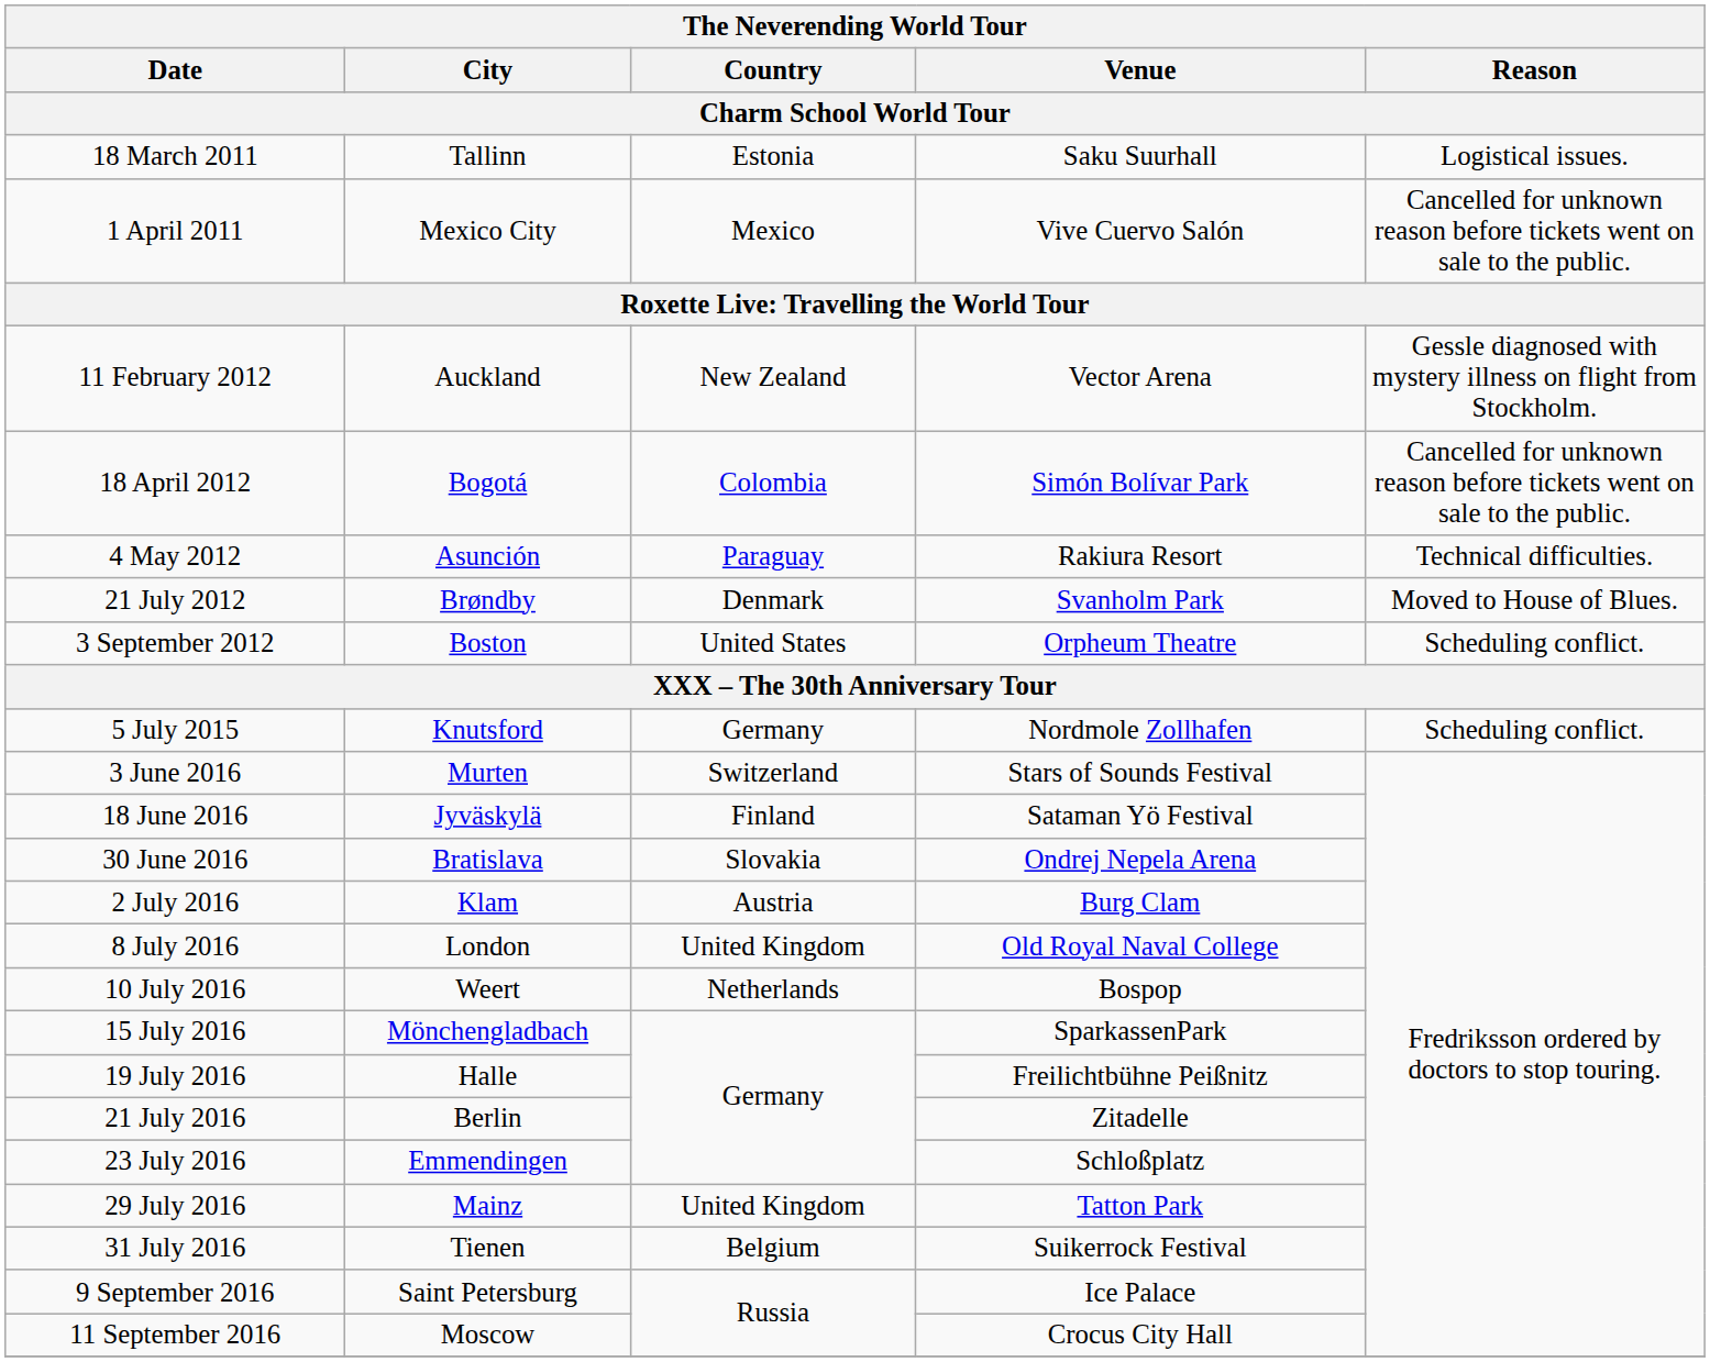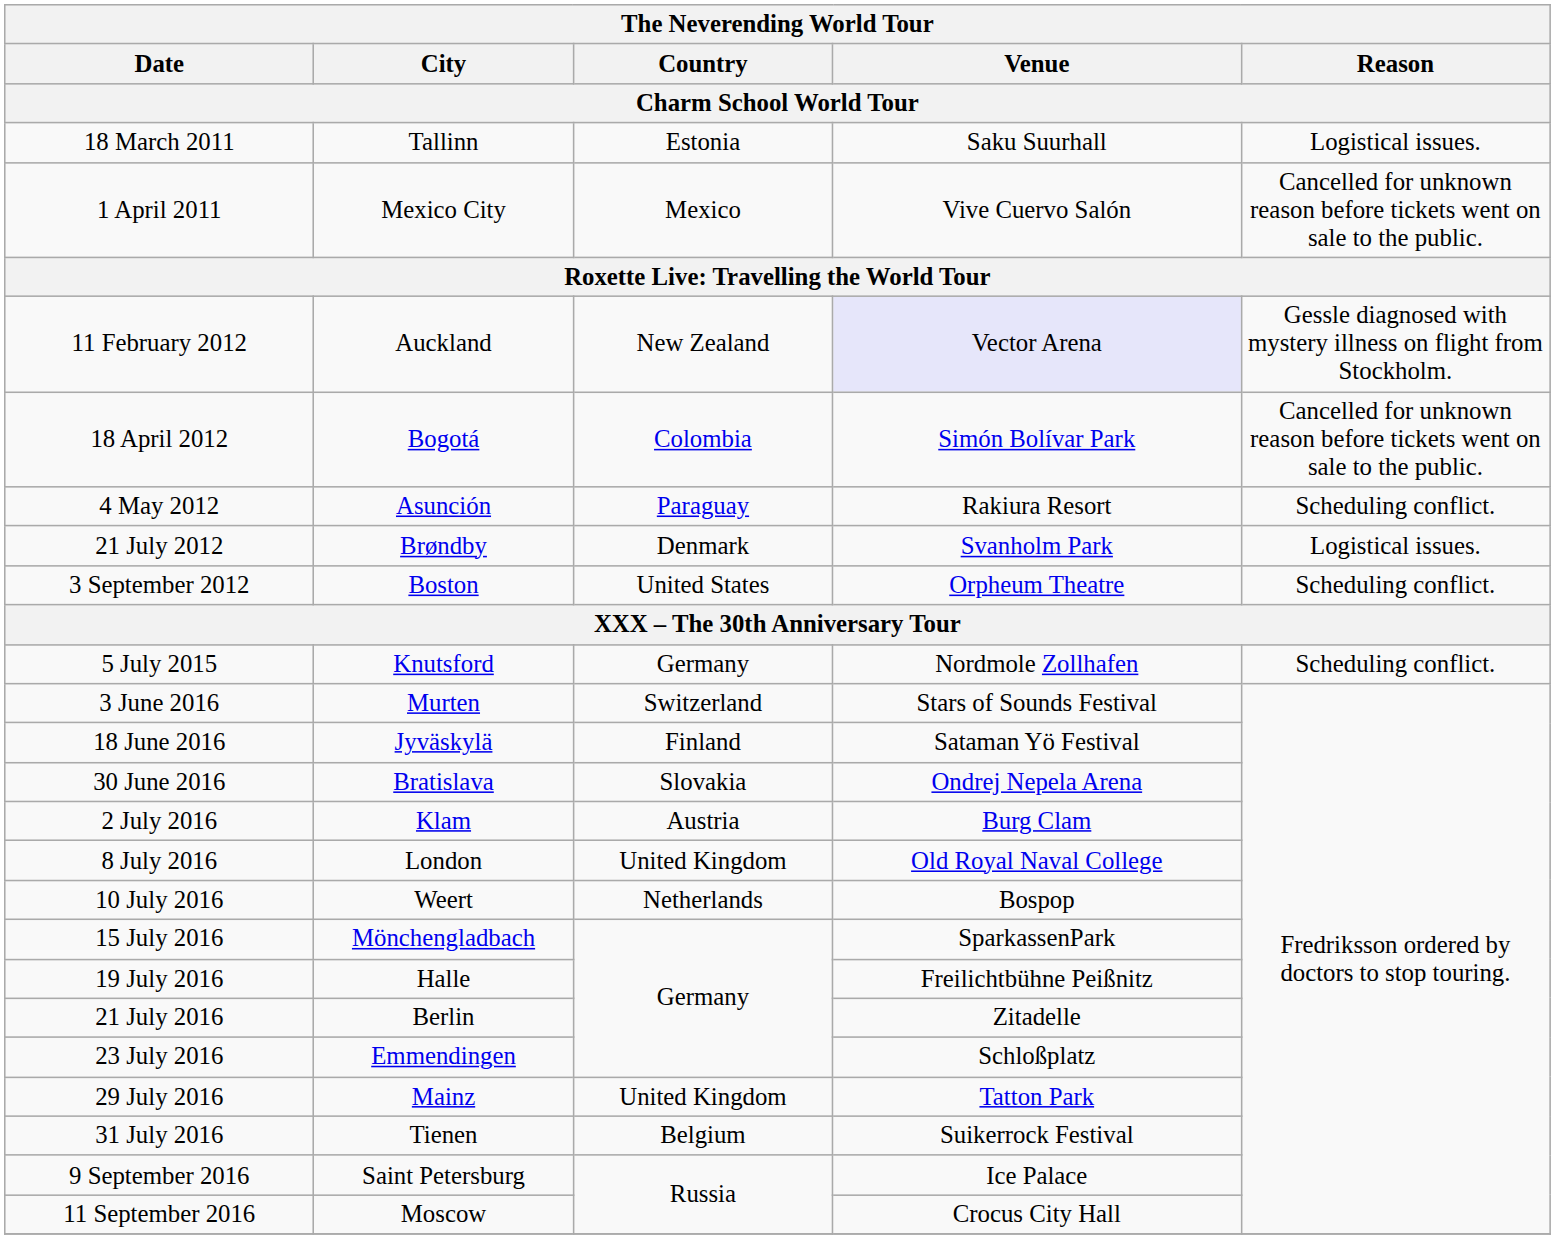 <table class="wikitable" style="text-align:center;">
 <tr>
 <th colspan="6">The Neverending World Tour</th>
 </tr>
 <tr>
 <th scope="col" style="width:12em;">Date</th>
 <th scope="col" style="width:10em;">City</th>
 <th scope="col" style="width:10em;">Country</th>
 <th scope="col" style="width:16em;">Venue</th>
 <th scope="col" style="width:12em;">Reason</th>
 </tr>
 <tr>
 <th colspan="6">Charm School World Tour</th>
 </tr>
 <tr>
 <td>18 March 2011</td>
 <td>Tallinn</td>
 <td>Estonia</td>
 <td>Saku Suurhall</td>
 <td>Logistical issues.</td>
 </tr>
 <tr>
 <td>1 April 2011</td>
 <td>Mexico City</td>
 <td>Mexico</td>
 <td>Vive Cuervo Salón</td>
 <td>Cancelled for unknown reason before tickets went on sale to the public.</td>
 </tr>
 <tr>
 <th colspan="6">Roxette Live: Travelling the World Tour</th>
 </tr>
 <tr>
 <td>11 February 2012</td>
 <td>Auckland</td>
 <td>New Zealand</td>
-<td>Vector Arena</td>
+<td style="background: lavender;">Vector Arena</td>
 <td>Gessle diagnosed with mystery illness on flight from Stockholm.</td>
 </tr>
 <tr>
 <td>18 April 2012</td>
 <td><a href='#'>Bogotá</a></td>
 <td><a href='#'>Colombia</a></td>
 <td><a href='#'>Simón Bolívar Park</a></td>
 <td>Cancelled for unknown reason before tickets went on sale to the public.</td>
 </tr>
 <tr>
 <td>4 May 2012</td>
 <td><a href='#'>Asunción</a></td>
 <td><a href='#'>Paraguay</a></td>
 <td>Rakiura Resort</td>
-<td>Technical difficulties.</td>
+<td>Scheduling conflict.</td>
 </tr>
 <tr>
 <td>21 July 2012</td>
 <td><a href='#'>Brøndby</a></td>
 <td>Denmark</td>
 <td><a href='#'>Svanholm Park</a></td>
-<td>Moved to House of Blues.</td>
+<td>Logistical issues.</td>
 </tr>
 <tr>
 <td>3 September 2012</td>
 <td><a href='#'>Boston</a></td>
 <td>United States</td>
 <td><a href='#'>Orpheum Theatre</a></td>
 <td>Scheduling conflict.</td>
 </tr>
 <tr>
 <th colspan="6">XXX – The 30th Anniversary Tour</th>
 </tr>
 <tr>
 <td>5 July 2015</td>
 <td><a href='#'>Knutsford</a></td>
 <td>Germany</td>
 <td>Nordmole <a href='#'>Zollhafen</a></td>
 <td>Scheduling conflict.</td>
 </tr>
 <tr>
 <td>3 June 2016</td>
 <td><a href='#'>Murten</a></td>
 <td>Switzerland</td>
 <td>Stars of Sounds Festival</td>
 <td rowspan="14">Fredriksson ordered by doctors to stop touring.</td>
 </tr>
 <tr>
 <td>18 June 2016</td>
 <td><a href='#'>Jyväskylä</a></td>
 <td>Finland</td>
 <td>Sataman Yö Festival</td>
 </tr>
 <tr>
 <td>30 June 2016</td>
 <td><a href='#'>Bratislava</a></td>
 <td>Slovakia</td>
 <td><a href='#'>Ondrej Nepela Arena</a></td>
 </tr>
 <tr>
 <td>2 July 2016</td>
 <td><a href='#'>Klam</a></td>
 <td>Austria</td>
 <td><a href='#'>Burg Clam</a></td>
 </tr>
 <tr>
 <td>8 July 2016</td>
 <td>London</td>
 <td>United Kingdom</td>
 <td><a href='#'>Old Royal Naval College</a></td>
 </tr>
 <tr>
 <td>10 July 2016</td>
 <td>Weert</td>
 <td>Netherlands</td>
 <td>Bospop</td>
 </tr>
 <tr>
 <td>15 July 2016</td>
 <td><a href='#'>Mönchengladbach</a></td>
 <td rowspan="4">Germany</td>
 <td>SparkassenPark</td>
 </tr>
 <tr>
 <td>19 July 2016</td>
 <td>Halle</td>
 <td>Freilichtbühne Peißnitz</td>
 </tr>
 <tr>
 <td>21 July 2016</td>
 <td>Berlin</td>
 <td>Zitadelle</td>
 </tr>
 <tr>
 <td>23 July 2016</td>
 <td><a href='#'>Emmendingen</a></td>
 <td>Schloßplatz</td>
 </tr>
 <tr>
 <td>29 July 2016</td>
 <td><a href='#'>Mainz</a></td>
 <td>United Kingdom</td>
 <td><a href='#'>Tatton Park</a></td>
 </tr>
 <tr>
 <td>31 July 2016</td>
 <td>Tienen</td>
 <td>Belgium</td>
 <td>Suikerrock Festival</td>
 </tr>
 <tr>
 <td>9 September 2016</td>
 <td>Saint Petersburg</td>
 <td rowspan="2">Russia</td>
 <td>Ice Palace</td>
 </tr>
 <tr>
 <td>11 September 2016</td>
 <td>Moscow</td>
 <td>Crocus City Hall</td>
 </tr>
 <tr>
 </tr>
 </table>
